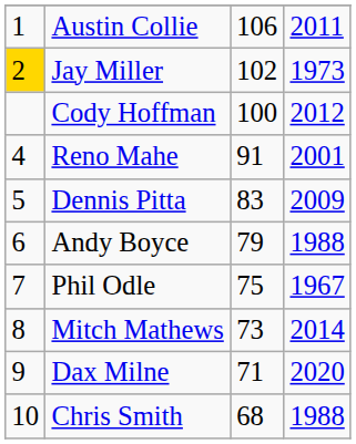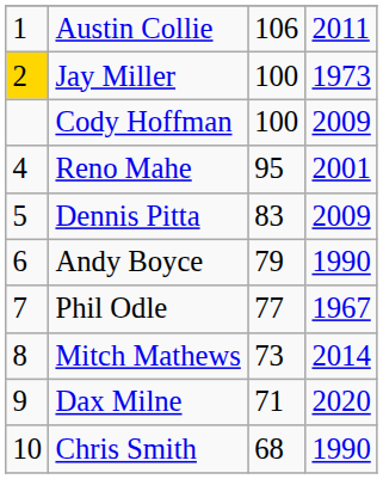 <table class="wikitable">
 <tr>
 </tr>
 <tr>
 <td>1</td>
 <td><a href='#'>Austin Collie</a></td>
 <td>106</td>
 <td><a href='#'>2011</a></td>
 </tr>
 <tr>
 <td style="background: gold;">2</td>
 <td><a href='#'>Jay Miller</a></td>
-<td>102</td>
+<td>100</td>
 <td><a href='#'>1973</a></td>
 </tr>
 <tr>
 <td></td>
 <td><a href='#'>Cody Hoffman</a></td>
 <td>100</td>
-<td><a href='#'>2012</a></td>
+<td><a href='#'>2009</a></td>
 </tr>
 <tr>
 <td>4</td>
 <td><a href='#'>Reno Mahe</a></td>
-<td>91</td>
+<td>95</td>
 <td><a href='#'>2001</a></td>
 </tr>
 <tr>
 <td>5</td>
 <td><a href='#'>Dennis Pitta</a></td>
 <td>83</td>
 <td><a href='#'>2009</a></td>
 </tr>
 <tr>
 <td>6</td>
 <td>Andy Boyce</td>
 <td>79</td>
-<td><a href='#'>1988</a></td>
+<td><a href='#'>1990</a></td>
 </tr>
 <tr>
 <td>7</td>
 <td>Phil Odle</td>
-<td>75</td>
+<td>77</td>
 <td><a href='#'>1967</a></td>
 </tr>
 <tr>
 <td>8</td>
 <td><a href='#'>Mitch Mathews</a></td>
 <td>73</td>
 <td><a href='#'>2014</a></td>
 </tr>
 <tr>
 <td>9</td>
 <td><a href='#'>Dax Milne</a></td>
 <td>71</td>
 <td><a href='#'>2020</a></td>
 </tr>
 <tr>
 <td>10</td>
 <td><a href='#'>Chris Smith</a></td>
 <td>68</td>
-<td><a href='#'>1988</a></td>
+<td><a href='#'>1990</a></td>
 </tr>
 </table>
